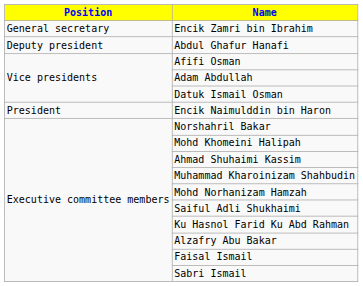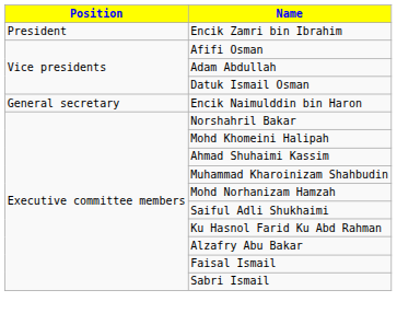 <table class="wikitable">
 <tr>
 <th style="background:yellow; color:blue; text-align:center;">Position</th>
 <th style="background:yellow; color:blue; text-align:center;">Name</th>
 </tr>
 <tr>
-<td>General secretary</td>
+<td>President</td>
 <td>  Encik Zamri bin Ibrahim</td>
-</tr>
-<tr>
-<td>Deputy president</td>
-<td> Abdul Ghafur Hanafi</td>
 </tr>
 <tr>
 <td rowspan=3>Vice presidents</td>
 <td> Afifi Osman</td>
 </tr>
 <tr>
 <td> Adam Abdullah</td>
 </tr>
 <tr>
 <td> Datuk Ismail Osman</td>
 </tr>
 <tr>
-<td>President</td>
+<td>General secretary</td>
 <td> Encik Naimulddin bin Haron</td>
 </tr>
 <tr>
 <td rowspan=10>Executive committee members</td>
 <td> Norshahril Bakar</td>
 </tr>
 <tr>
 <td> Mohd Khomeini Halipah</td>
 </tr>
 <tr>
 <td> Ahmad Shuhaimi Kassim</td>
 </tr>
 <tr>
 <td> Muhammad Kharoinizam Shahbudin</td>
 </tr>
 <tr>
 <td> Mohd Norhanizam Hamzah</td>
 </tr>
 <tr>
 <td> Saiful Adli Shukhaimi</td>
 </tr>
 <tr>
 <td> Ku Hasnol Farid Ku Abd Rahman</td>
 </tr>
 <tr>
 <td> Alzafry Abu Bakar</td>
 </tr>
 <tr>
 <td> Faisal Ismail</td>
 </tr>
 <tr>
 <td> Sabri Ismail</td>
 </tr>
 </table>
